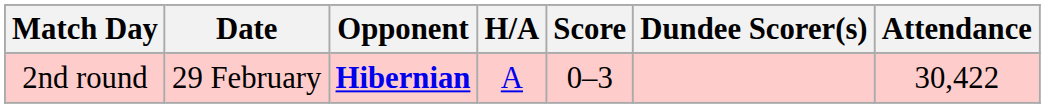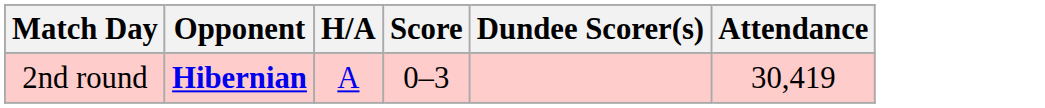 <table class="wikitable" style="text-align:center">
 <tr>
 <th>Match Day</th>
-<th>Date</th>
 <th>Opponent</th>
 <th>H/A</th>
 <th>Score</th>
 <th>Dundee Scorer(s)</th>
 <th>Attendance</th>
 </tr>
 <tr bgcolor="#FFCCCC">
 <td>2nd round</td>
-<td align="left">29 February</td>
 <td align="left"><strong><a href='#'>Hibernian</a></strong></td>
 <td><a href='#'>A</a></td>
 <td>0–3</td>
 <td align="left"></td>
-<td>30,422</td>
+<td>30,419</td>
 </tr>
 </table>
